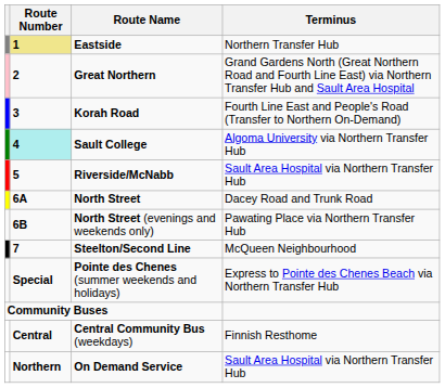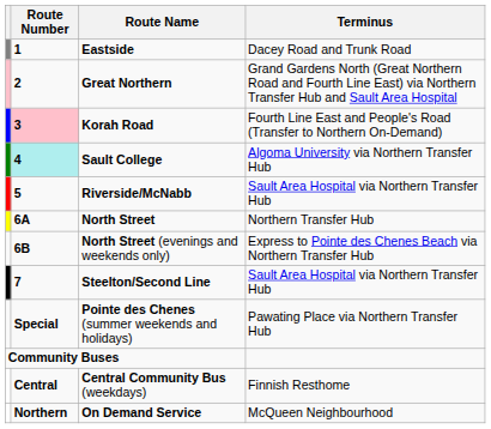 <table class="wikitable">
 <tr>
 <th colspan="1"></th>
 <th>Route Number</th>
 <th>Route Name</th>
 <th>Terminus</th>
 </tr>
 <tr>
 <td bgcolor="Grey"></td>
-<td style="background: khaki;"><strong>1</strong></td>
+<td><strong>1</strong></td>
 <td><strong>Eastside</strong></td>
-<td>Northern Transfer Hub</td>
+<td>Dacey Road and Trunk Road</td>
 </tr>
 <tr>
 <td bgcolor="Pink"></td>
 <td><strong>2</strong></td>
 <td><strong>Great Northern</strong></td>
 <td>Grand Gardens North (Great Northern Road and Fourth Line East) via  Northern Transfer Hub and <a href='#'>Sault Area Hospital</a></td>
 </tr>
 <tr>
 <td bgcolor="Blue"></td>
-<td><strong>3</strong></td>
+<td style="background: pink;"><strong>3</strong></td>
 <td><strong>Korah Road</strong></td>
 <td>Fourth Line East and People's Road (Transfer to Northern On-Demand)</td>
 </tr>
 <tr>
 <td bgcolor="Green"></td>
 <td style="background: paleturquoise;"><strong>4</strong></td>
 <td><strong>Sault College</strong></td>
 <td><a href='#'>Algoma University</a> via Northern Transfer Hub</td>
 </tr>
 <tr>
 <td bgcolor="Red"></td>
 <td><strong>5</strong></td>
 <td><strong>Riverside/McNabb</strong></td>
 <td><a href='#'>Sault Area Hospital</a> via Northern Transfer Hub</td>
 </tr>
 <tr>
 <td bgcolor="Yellow"></td>
 <td><strong>6A</strong></td>
 <td><strong>North Street</strong></td>
-<td>Dacey Road and Trunk Road</td>
+<td>Northern Transfer Hub</td>
 </tr>
 <tr>
 <td></td>
 <td><strong>6B</strong></td>
 <td><strong>North Street</strong> (evenings and weekends only)</td>
-<td>Pawating Place via Northern Transfer Hub</td>
+<td>Express to <a href='#'>Pointe des Chenes Beach</a> via Northern Transfer Hub</td>
 </tr>
 <tr>
 <td bgcolor="Black"></td>
 <td><strong>7</strong></td>
 <td><strong>Steelton/Second Line</strong></td>
-<td>McQueen Neighbourhood</td>
+<td><a href='#'>Sault Area Hospital</a> via Northern Transfer Hub</td>
 </tr>
 <tr>
 <td></td>
 <td><strong>Special</strong></td>
 <td><strong>Pointe des Chenes</strong> (summer weekends and holidays)</td>
-<td>Express to <a href='#'>Pointe des Chenes Beach</a> via Northern Transfer Hub</td>
+<td>Pawating Place via Northern Transfer Hub</td>
 </tr>
 <tr>
 <td colspan="3"><strong>Community Buses</strong></td>
 <td></td>
 </tr>
 <tr>
 <td bgcolor="White"></td>
 <td><strong>Central</strong></td>
 <td><strong>Central Community Bus</strong> (weekdays)</td>
 <td>Finnish Resthome</td>
 </tr>
 <tr>
 <td bgcolor="White"></td>
 <td><strong>Northern</strong></td>
 <td><strong>On Demand Service</strong></td>
-<td><a href='#'>Sault Area Hospital</a> via Northern Transfer Hub</td>
+<td>McQueen Neighbourhood</td>
 </tr>
 </table>
